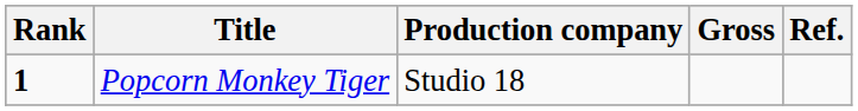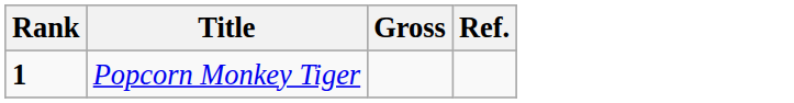 <table class="wikitable sortable">
 <tr>
 <th>Rank</th>
 <th>Title</th>
-<th>Production company</th>
 <th>Gross</th>
 <th>Ref.</th>
 </tr>
 <tr>
 <td><strong>1</strong></td>
 <td><em><a href='#'>Popcorn Monkey Tiger</a></em></td>
-<td rowspan="1">Studio 18</td>
 <td></td>
 <td></td>
 </tr>
 </table>
